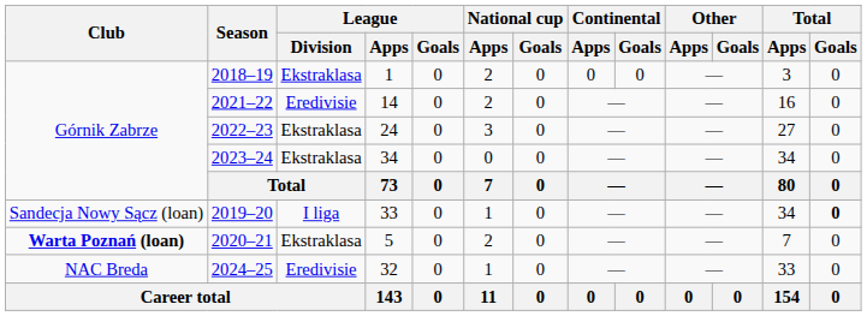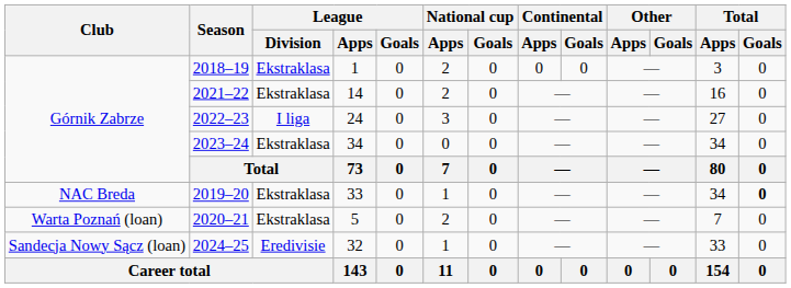 <table class="wikitable" style="text-align: center;">
 <tr>
 <th rowspan=2>Club</th>
 <th rowspan=2>Season</th>
 <th colspan=3>League</th>
 <th colspan=2>National cup</th>
 <th colspan=2>Continental</th>
 <th colspan=2>Other</th>
 <th colspan=2>Total</th>
 </tr>
 <tr>
 <th>Division</th>
 <th>Apps</th>
 <th>Goals</th>
 <th>Apps</th>
 <th>Goals</th>
 <th>Apps</th>
 <th>Goals</th>
 <th>Apps</th>
 <th>Goals</th>
 <th>Apps</th>
 <th>Goals</th>
 </tr>
 <tr>
 <td rowspan="5"><a href='#'>Górnik Zabrze</a></td>
 <td><a href='#'>2018–19</a></td>
 <td><a href='#'>Ekstraklasa</a></td>
 <td>1</td>
 <td>0</td>
 <td>2</td>
 <td>0</td>
 <td>0</td>
 <td>0</td>
 <td colspan="2">—</td>
 <td>3</td>
 <td>0</td>
 </tr>
 <tr>
 <td><a href='#'>2021–22</a></td>
-<td><a href='#'>Eredivisie</a></td>
+<td>Ekstraklasa</td>
 <td>14</td>
 <td>0</td>
 <td>2</td>
 <td>0</td>
 <td colspan="2">—</td>
 <td colspan="2">—</td>
 <td>16</td>
 <td>0</td>
 </tr>
 <tr>
 <td><a href='#'>2022–23</a></td>
-<td>Ekstraklasa</td>
+<td><a href='#'>I liga</a></td>
 <td>24</td>
 <td>0</td>
 <td>3</td>
 <td>0</td>
 <td colspan="2">—</td>
 <td colspan="2">—</td>
 <td>27</td>
 <td>0</td>
 </tr>
 <tr>
 <td><a href='#'>2023–24</a></td>
 <td>Ekstraklasa</td>
 <td>34</td>
 <td>0</td>
 <td>0</td>
 <td>0</td>
 <td colspan="2">—</td>
 <td colspan="2">—</td>
 <td>34</td>
 <td>0</td>
 </tr>
 <tr>
 <th colspan="2">Total</th>
 <th>73</th>
 <th>0</th>
 <th>7</th>
 <th>0</th>
 <th colspan="2">—</th>
 <th colspan="2">—</th>
 <th>80</th>
 <th>0</th>
 </tr>
 <tr>
-<td><a href='#'>Sandecja Nowy Sącz</a> (loan)</td>
+<td><a href='#'>NAC Breda</a></td>
 <td><a href='#'>2019–20</a></td>
-<td><a href='#'>I liga</a></td>
+<td>Ekstraklasa</td>
 <td>33</td>
 <td>0</td>
 <td>1</td>
 <td>0</td>
 <td colspan="2">—</td>
 <td colspan="2">—</td>
 <td>34</td>
 <td><strong>0</strong></td>
 </tr>
 <tr>
-<td><strong><a href='#'>Warta Poznań</a> (loan)</strong></td>
+<td><a href='#'>Warta Poznań</a> (loan)</td>
 <td><a href='#'>2020–21</a></td>
 <td>Ekstraklasa</td>
 <td>5</td>
 <td>0</td>
 <td>2</td>
 <td>0</td>
 <td colspan="2">—</td>
 <td colspan="2">—</td>
 <td>7</td>
 <td>0</td>
 </tr>
 <tr>
-<td><a href='#'>NAC Breda</a></td>
+<td><a href='#'>Sandecja Nowy Sącz</a> (loan)</td>
 <td><a href='#'>2024–25</a></td>
 <td><a href='#'>Eredivisie</a></td>
 <td>32</td>
 <td>0</td>
 <td>1</td>
 <td>0</td>
 <td colspan="2">—</td>
 <td colspan="2">—</td>
 <td>33</td>
 <td>0</td>
 </tr>
 <tr>
 <th colspan="3">Career total</th>
 <th>143</th>
 <th>0</th>
 <th>11</th>
 <th>0</th>
 <th>0</th>
 <th>0</th>
 <th>0</th>
 <th>0</th>
 <th>154</th>
 <th>0</th>
 </tr>
 </table>
